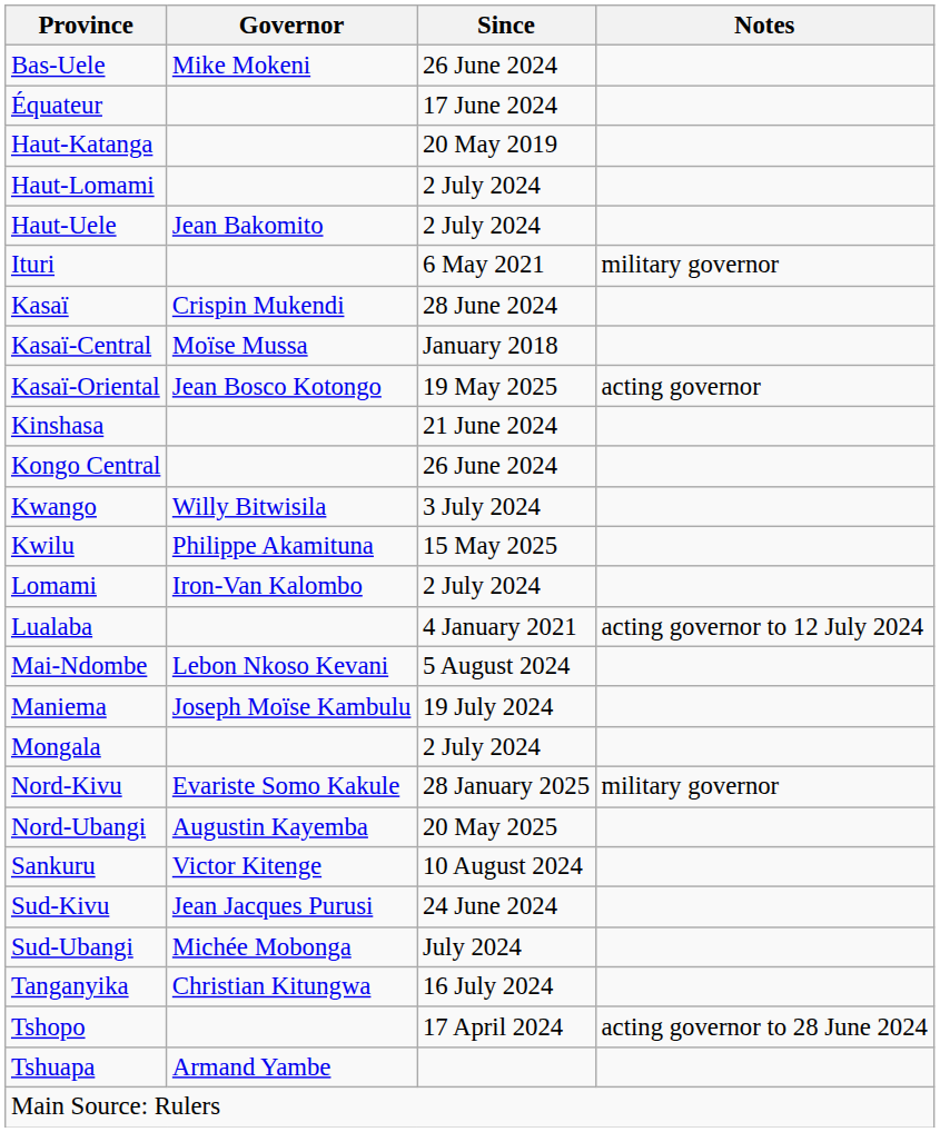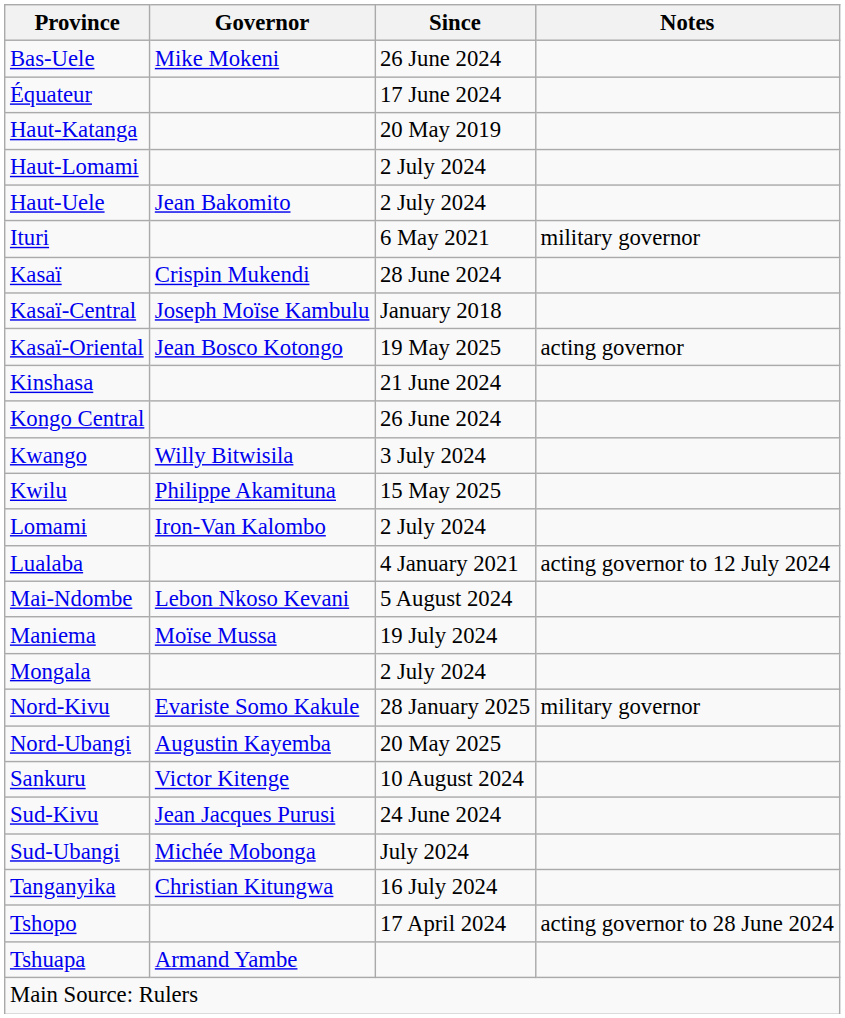 <table class="wikitable sortable static-row-numbers">
 <tr>
 <th>Province</th>
 <th>Governor</th>
 <th data-sort-type=date>Since</th>
 <th>Notes</th>
 </tr>
 <tr>
 <td><a href='#'>Bas-Uele</a></td>
 <td data-sort-value="Mokeni Mike"><a href='#'>Mike Mokeni</a></td>
 <td>26 June 2024</td>
 <td></td>
 </tr>
 <tr>
 <td><a href='#'>Équateur</a></td>
 <td data-sort-value="Boloko Bolumbu Bobo"></td>
 <td>17 June 2024</td>
 <td></td>
 </tr>
 <tr>
 <td><a href='#'>Haut-Katanga</a></td>
 <td data-sort-value="Kyabula Katwe Jacques"></td>
 <td>20 May 2019</td>
 <td></td>
 </tr>
 <tr>
 <td><a href='#'>Haut-Lomami</a></td>
 <td data-sort-value="Banza Marmont"></td>
 <td>2 July 2024</td>
 <td></td>
 </tr>
 <tr>
 <td><a href='#'>Haut-Uele</a></td>
 <td data-sort-value="Bakomito Jean"><a href='#'>Jean Bakomito</a></td>
 <td>2 July 2024</td>
 <td></td>
 </tr>
 <tr>
 <td><a href='#'>Ituri</a></td>
 <td data-sort-value="Luboya Nkashama Johnny"></td>
 <td>6 May 2021</td>
 <td>military governor</td>
 </tr>
 <tr>
 <td><a href='#'>Kasaï</a></td>
 <td data-sort-value="Mukendi Crispin"><a href='#'>Crispin Mukendi</a></td>
 <td>28 June 2024</td>
 <td></td>
 </tr>
 <tr>
 <td><a href='#'>Kasaï-Central</a></td>
-<td data-sort-value="Mussa Moïse"><a href='#'>Moïse Mussa</a></td>
+<td data-sort-value="Kambulu Joseph Moïse"><a href='#'>Joseph Moïse Kambulu</a></td>
 <td data-sort-value="1 January 2018">January 2018</td>
 <td></td>
 </tr>
 <tr>
 <td><a href='#'>Kasaï-Oriental</a></td>
 <td data-sort-value="Kotongo Jean Bosco"><a href='#'>Jean Bosco Kotongo</a></td>
 <td>19 May 2025</td>
 <td>acting governor</td>
 </tr>
 <tr>
 <td><a href='#'>Kinshasa</a></td>
 <td data-sort-value="Bumba Daniel"></td>
 <td>21 June 2024</td>
 <td></td>
 </tr>
 <tr>
 <td><a href='#'>Kongo Central</a></td>
 <td data-sort-value="Bilolo Grâce"></td>
 <td>26 June 2024</td>
 <td></td>
 </tr>
 <tr>
 <td><a href='#'>Kwango</a></td>
 <td data-sort-value=" Bitwisila Willy"><a href='#'>Willy Bitwisila</a></td>
 <td>3 July 2024</td>
 <td></td>
 </tr>
 <tr>
 <td><a href='#'>Kwilu</a></td>
 <td data-sort-value="Akamituna Philippe"><a href='#'>Philippe Akamituna</a></td>
 <td>15 May 2025</td>
 <td></td>
 </tr>
 <tr>
 <td><a href='#'>Lomami</a></td>
 <td data-sort-value="Kalombo Iron-Van"><a href='#'>Iron-Van Kalombo</a></td>
 <td>2 July 2024</td>
 <td></td>
 </tr>
 <tr>
 <td><a href='#'>Lualaba</a></td>
 <td data-sort-value="Masuka Saini Fifi"></td>
 <td>4 January 2021</td>
 <td>acting governor to 12 July 2024</td>
 </tr>
 <tr>
 <td><a href='#'>Mai-Ndombe</a></td>
 <td data-sort-value="Nkoso Kevani Lebon"><a href='#'>Lebon Nkoso Kevani</a></td>
 <td>5 August 2024</td>
 <td></td>
 </tr>
 <tr>
 <td><a href='#'>Maniema</a></td>
-<td data-sort-value="Kambulu Joseph Moïse"><a href='#'>Joseph Moïse Kambulu</a></td>
+<td data-sort-value="Mussa Moïse"><a href='#'>Moïse Mussa</a></td>
 <td>19 July 2024</td>
 <td></td>
 </tr>
 <tr>
 <td><a href='#'>Mongala</a></td>
 <td data-sort-value="Makaka Jean-Collins"></td>
 <td>2 July 2024</td>
 <td></td>
 </tr>
 <tr>
 <td><a href='#'>Nord-Kivu</a></td>
 <td data-sort-value="Somo Kakule Evariste"><a href='#'>Evariste Somo Kakule</a></td>
 <td>28 January 2025</td>
 <td>military governor</td>
 </tr>
 <tr>
 <td><a href='#'>Nord-Ubangi</a></td>
 <td data-sort-value="Kayemba Augustin"><a href='#'>Augustin Kayemba</a></td>
 <td>20 May 2025</td>
 <td></td>
 </tr>
 <tr>
 <td><a href='#'>Sankuru</a></td>
 <td data-sort-value="Kitenge Victor"><a href='#'>Victor Kitenge</a></td>
 <td>10 August 2024</td>
 <td></td>
 </tr>
 <tr>
 <td><a href='#'>Sud-Kivu</a></td>
 <td data-sort-value="Purusi Jean Jacques"><a href='#'>Jean Jacques Purusi</a></td>
 <td>24 June 2024</td>
 <td></td>
 </tr>
 <tr>
 <td><a href='#'>Sud-Ubangi</a></td>
 <td data-sort-value="Mobonga Michée"><a href='#'>Michée Mobonga</a></td>
 <td data-sort-value="1 July 2024">July 2024</td>
 <td></td>
 </tr>
 <tr>
 <td><a href='#'>Tanganyika</a></td>
 <td data-sort-value="Kitungwa Christian"><a href='#'>Christian Kitungwa</a></td>
 <td>16 July 2024</td>
 <td></td>
 </tr>
 <tr>
 <td><a href='#'>Tshopo</a></td>
 <td data-sort-value="Lendongolia Paulin"></td>
 <td>17 April 2024</td>
 <td>acting governor to 28 June 2024</td>
 </tr>
 <tr>
 <td><a href='#'>Tshuapa</a></td>
 <td data-sort-value="Yambe Armand"><a href='#'>Armand Yambe</a></td>
 <td data-sort-value="1 July 2024"></td>
 <td></td>
 </tr>
 <tr class="sortbottom static-row-header">
 <td colspan=4>Main Source: Rulers</td>
 </tr>
 </table>
